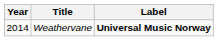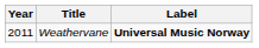 <table class="wikitable">
 <tr>
 <th>Year</th>
 <th>Title</th>
 <th>Label</th>
 </tr>
 <tr>
-<td>2014</td>
+<td>2011</td>
 <td><em>Weathervane</em></td>
 <td><strong>Universal Music Norway</strong></td>
 </tr>
 </table>
